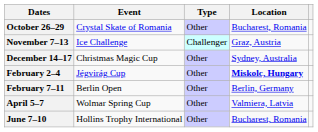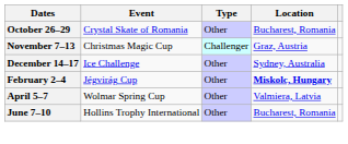 <table class="wikitable sortable" style="text-align:left; font-size:95%">
 <tr>
 <th scope="col">Dates</th>
 <th scope="col">Event</th>
 <th scope="col">Type</th>
 <th scope="col" class="unsortable">Location</th>
 <th scope="col" class="unsortable"></th>
 </tr>
 <tr>
 <th scope="row" style="text-align:left">October 26–29</th>
 <td><a href='#'>Crystal Skate of Romania</a></td>
 <td bgcolor="#ccccff">Other</td>
 <td><a href='#'>Bucharest, Romania</a></td>
 <td></td>
 </tr>
 <tr>
 <th scope="row" style="text-align:left">November 7–13</th>
-<td><a href='#'>Ice Challenge</a></td>
+<td>Christmas Magic Cup</td>
 <td bgcolor="#ccffff">Challenger</td>
 <td><a href='#'>Graz, Austria</a></td>
 <td></td>
 </tr>
 <tr>
 <th scope="row" style="text-align:left">December 14–17</th>
-<td>Christmas Magic Cup</td>
+<td><a href='#'>Ice Challenge</a></td>
 <td bgcolor="#ccccff">Other</td>
 <td><a href='#'>Sydney, Australia</a></td>
 <td></td>
 </tr>
 <tr>
 <th scope="row" style="text-align:left">February 2–4</th>
 <td><a href='#'>Jégvirág Cup</a></td>
 <td bgcolor="#ccccff">Other</td>
 <td><strong><a href='#'>Miskolc, Hungary</a></strong></td>
-<td></td>
-</tr>
-<tr>
-<th scope="row" style="text-align:left">February 7–11</th>
-<td>Berlin Open</td>
-<td bgcolor="#ccccff">Other</td>
-<td><a href='#'>Berlin, Germany</a></td>
 <td></td>
 </tr>
 <tr>
 <th scope="row" style="text-align:left">April 5–7</th>
 <td>Wolmar Spring Cup</td>
 <td bgcolor="#ccccff">Other</td>
 <td><a href='#'>Valmiera, Latvia</a></td>
 <td></td>
 </tr>
 <tr>
 <th scope="row" style="text-align:left">June 7–10</th>
 <td>Hollins Trophy International</td>
 <td bgcolor="#ccccff">Other</td>
 <td><a href='#'>Bucharest, Romania</a></td>
 <td></td>
 </tr>
 </table>
